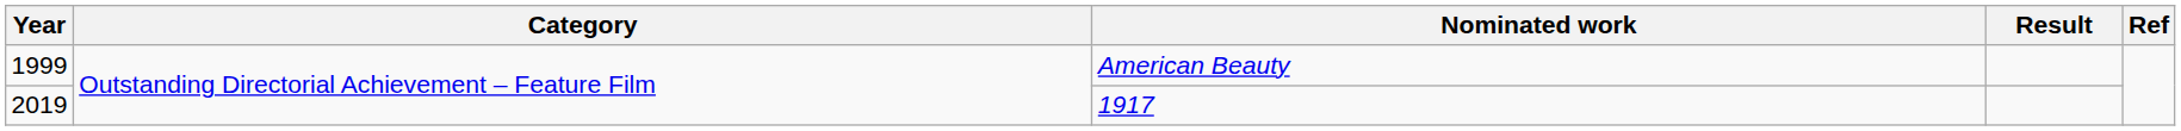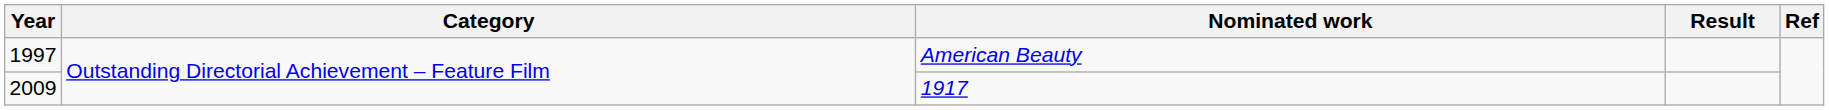 <table class="wikitable sortable">
 <tr>
 <th scope="col" style="width:1em;">Year</th>
 <th scope="col" style="width:40em;">Category</th>
 <th scope="col" style="width:35em;">Nominated work</th>
 <th scope="col" style="width:5em;">Result</th>
 <th scope="col" style="width:1em;" class="unsortable">Ref</th>
 </tr>
 <tr>
-<td>1999</td>
+<td>1997</td>
 <td rowspan="2"><a href='#'>Outstanding Directorial Achievement – Feature Film</a></td>
 <td><em><a href='#'>American Beauty</a></em></td>
 <td></td>
 <td rowspan="2"></td>
 </tr>
 <tr>
-<td>2019</td>
+<td>2009</td>
 <td><em><a href='#'>1917</a></em></td>
 <td></td>
 </tr>
 </table>
